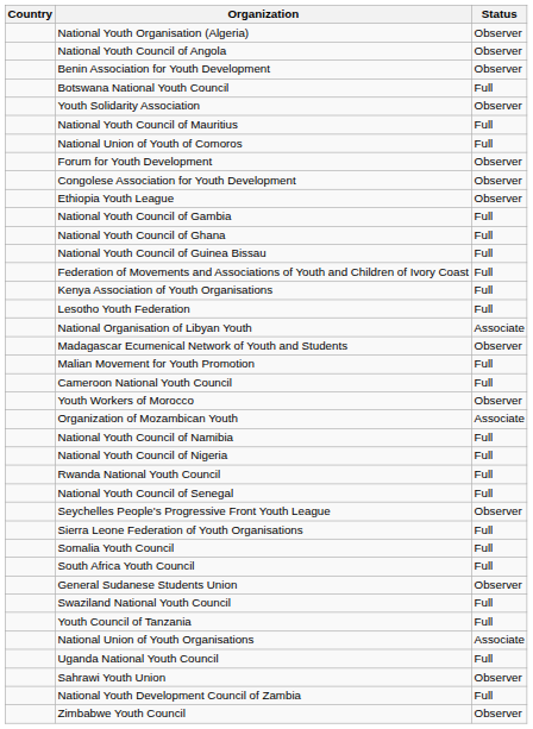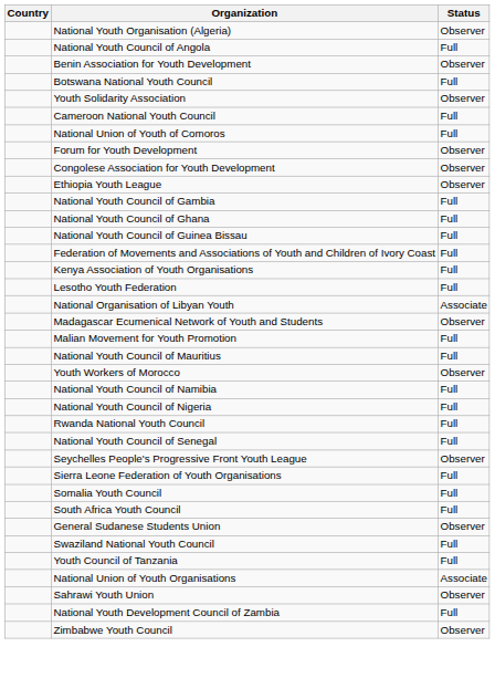 <table class="wikitable sortable">
 <tr>
 <th>Country</th>
 <th>Organization</th>
 <th>Status</th>
 </tr>
 <tr>
 <td></td>
 <td>National Youth Organisation (Algeria)</td>
 <td>Observer</td>
 </tr>
 <tr>
 <td></td>
 <td>National Youth Council of Angola</td>
-<td>Observer</td>
+<td>Full</td>
 </tr>
 <tr>
 <td></td>
 <td>Benin Association for Youth Development</td>
 <td>Observer</td>
 </tr>
 <tr>
 <td></td>
 <td>Botswana National Youth Council</td>
 <td>Full</td>
 </tr>
 <tr>
 <td></td>
 <td>Youth Solidarity Association</td>
 <td>Observer</td>
 </tr>
 <tr>
 <td></td>
-<td>National Youth Council of Mauritius</td>
+<td>Cameroon National Youth Council</td>
 <td>Full</td>
 </tr>
 <tr>
 <td></td>
 <td>National Union of Youth of Comoros</td>
 <td>Full</td>
 </tr>
 <tr>
 <td></td>
 <td>Forum for Youth Development</td>
 <td>Observer</td>
 </tr>
 <tr>
 <td></td>
 <td>Congolese Association for Youth Development</td>
 <td>Observer</td>
 </tr>
 <tr>
 <td></td>
 <td>Ethiopia Youth League</td>
 <td>Observer</td>
 </tr>
 <tr>
 <td></td>
 <td>National Youth Council of Gambia</td>
 <td>Full</td>
 </tr>
 <tr>
 <td></td>
 <td>National Youth Council of Ghana</td>
 <td>Full</td>
 </tr>
 <tr>
 <td></td>
 <td>National Youth Council of Guinea Bissau</td>
 <td>Full</td>
 </tr>
 <tr>
 <td></td>
 <td>Federation of Movements and Associations of Youth and Children of Ivory Coast</td>
 <td>Full</td>
 </tr>
 <tr>
 <td></td>
 <td>Kenya Association of Youth Organisations</td>
 <td>Full</td>
 </tr>
 <tr>
 <td></td>
 <td>Lesotho Youth Federation</td>
 <td>Full</td>
 </tr>
 <tr>
 <td></td>
 <td>National Organisation of Libyan Youth</td>
 <td>Associate</td>
 </tr>
 <tr>
 <td></td>
 <td>Madagascar Ecumenical Network of Youth and Students</td>
 <td>Observer</td>
 </tr>
 <tr>
 <td></td>
 <td>Malian Movement for Youth Promotion</td>
 <td>Full</td>
 </tr>
 <tr>
 <td></td>
-<td>Cameroon National Youth Council</td>
+<td>National Youth Council of Mauritius</td>
 <td>Full</td>
 </tr>
 <tr>
 <td></td>
 <td>Youth Workers of Morocco</td>
 <td>Observer</td>
-</tr>
-<tr>
-<td></td>
-<td>Organization of Mozambican Youth</td>
-<td>Associate</td>
 </tr>
 <tr>
 <td></td>
 <td>National Youth Council of Namibia</td>
 <td>Full</td>
 </tr>
 <tr>
 <td></td>
 <td>National Youth Council of Nigeria</td>
 <td>Full</td>
 </tr>
 <tr>
 <td></td>
 <td>Rwanda National Youth Council</td>
 <td>Full</td>
 </tr>
 <tr>
 <td></td>
 <td>National Youth Council of Senegal</td>
 <td>Full</td>
 </tr>
 <tr>
 <td></td>
 <td>Seychelles People's Progressive Front Youth League</td>
 <td>Observer</td>
 </tr>
 <tr>
 <td></td>
 <td>Sierra Leone Federation of Youth Organisations</td>
 <td>Full</td>
 </tr>
 <tr>
 <td></td>
 <td>Somalia Youth Council</td>
 <td>Full</td>
 </tr>
 <tr>
 <td></td>
 <td>South Africa Youth Council</td>
 <td>Full</td>
 </tr>
 <tr>
 <td></td>
 <td>General Sudanese Students Union</td>
 <td>Observer</td>
 </tr>
 <tr>
 <td></td>
 <td>Swaziland National Youth Council</td>
 <td>Full</td>
 </tr>
 <tr>
 <td></td>
 <td>Youth Council of Tanzania</td>
 <td>Full</td>
 </tr>
 <tr>
 <td></td>
 <td>National Union of Youth Organisations</td>
 <td>Associate</td>
 </tr>
 <tr>
 <td></td>
-<td>Uganda National Youth Council</td>
-<td>Full</td>
-</tr>
-<tr>
-<td></td>
 <td>Sahrawi Youth Union</td>
 <td>Observer</td>
 </tr>
 <tr>
 <td></td>
 <td>National Youth Development Council of Zambia</td>
 <td>Full</td>
 </tr>
 <tr>
 <td></td>
 <td>Zimbabwe Youth Council</td>
 <td>Observer</td>
 </tr>
 </table>
